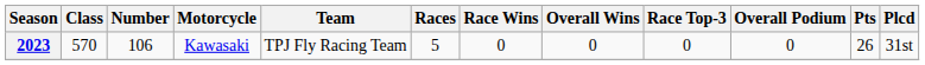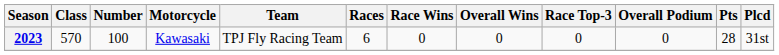 <table class="wikitable" style="font-size: 85%; text-align:center">
 <tr>
 <th>Season</th>
 <th>Class</th>
 <th>Number</th>
 <th>Motorcycle</th>
 <th>Team</th>
 <th>Races</th>
 <th>Race Wins</th>
 <th>Overall Wins</th>
 <th>Race Top-3</th>
 <th>Overall Podium</th>
 <th>Pts</th>
 <th>Plcd</th>
 </tr>
 <tr>
 <th><a href='#'>2023</a></th>
 <td>570</td>
-<td>106</td>
+<td>100</td>
 <td><a href='#'>Kawasaki</a></td>
 <td>TPJ Fly Racing Team</td>
-<td>5</td>
+<td>6</td>
 <td>0</td>
 <td>0</td>
 <td>0</td>
 <td>0</td>
-<td>26</td>
+<td>28</td>
 <td>31st</td>
 </tr>
 <tr>
 </tr>
 </table>
